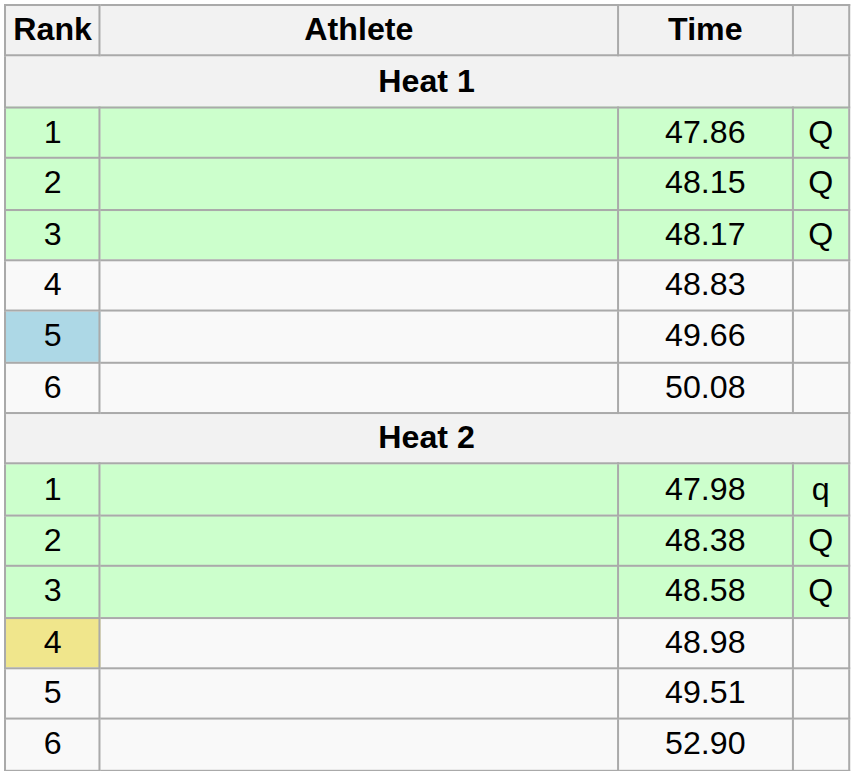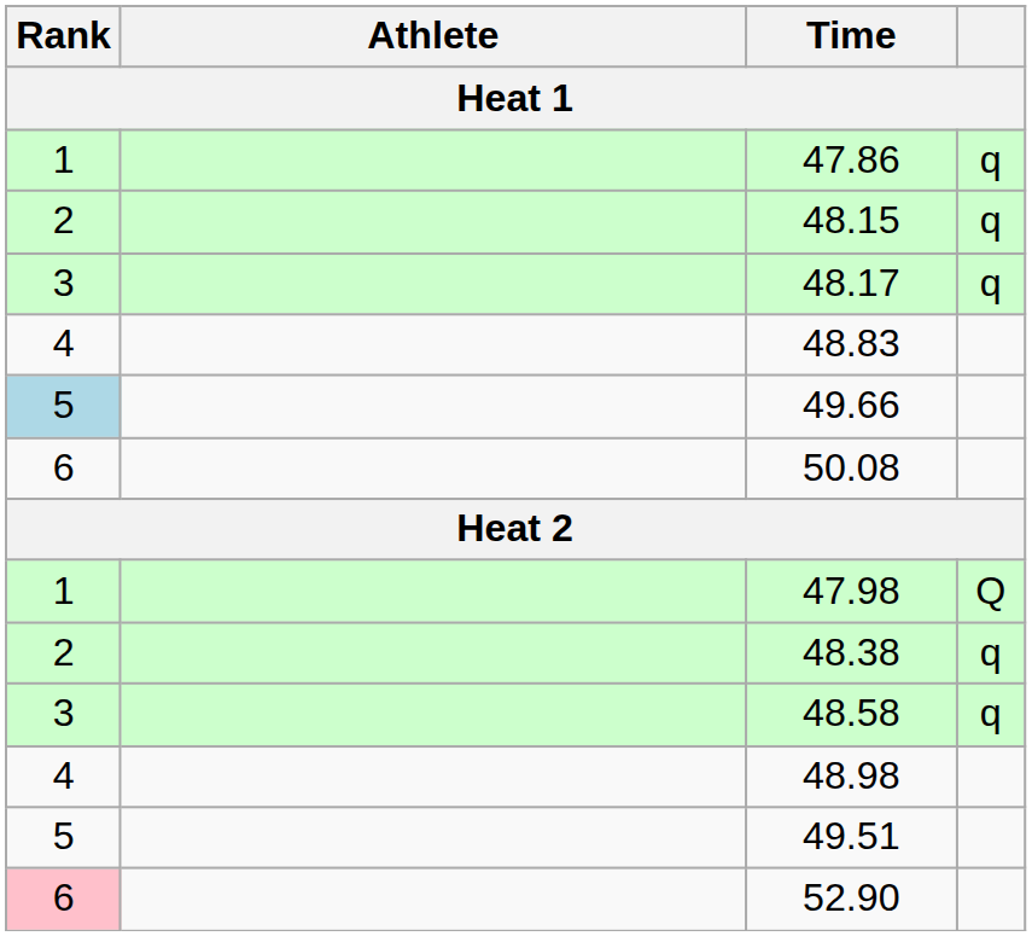 <table class=wikitable style="text-align:center">
 <tr>
 <th width=40>Rank</th>
 <th width=250>Athlete</th>
 <th width=80>Time</th>
 <th width=20></th>
 </tr>
 <tr>
 <th colspan=4>Heat 1</th>
 </tr>
 <tr bgcolor="ccffcc">
 <td>1</td>
 <td align=left></td>
 <td>47.86</td>
-<td>Q</td>
+<td>q</td>
 </tr>
 <tr bgcolor="ccffcc">
 <td>2</td>
 <td align=left></td>
 <td>48.15</td>
-<td>Q</td>
+<td>q</td>
 </tr>
 <tr bgcolor="ccffcc">
 <td>3</td>
 <td align=left></td>
 <td>48.17</td>
-<td>Q</td>
+<td>q</td>
 </tr>
 <tr>
 <td>4</td>
 <td align=left></td>
 <td>48.83</td>
 <td></td>
 </tr>
 <tr>
 <td style="background: lightblue;">5</td>
 <td align=left></td>
 <td>49.66</td>
 <td></td>
 </tr>
 <tr>
 <td>6</td>
 <td align=left></td>
 <td>50.08</td>
 <td></td>
 </tr>
 <tr>
 <th colspan=4>Heat 2</th>
 </tr>
 <tr bgcolor="ccffcc">
 <td>1</td>
 <td align=left></td>
 <td>47.98</td>
-<td>q</td>
+<td>Q</td>
 </tr>
 <tr bgcolor="ccffcc">
 <td>2</td>
 <td align=left></td>
 <td>48.38</td>
-<td>Q</td>
+<td>q</td>
 </tr>
 <tr bgcolor="ccffcc">
 <td>3</td>
 <td align=left></td>
 <td>48.58</td>
-<td>Q</td>
+<td>q</td>
 </tr>
 <tr>
-<td style="background: khaki;">4</td>
+<td>4</td>
 <td align=left></td>
 <td>48.98</td>
 <td></td>
 </tr>
 <tr>
 <td>5</td>
 <td align=left></td>
 <td>49.51</td>
 <td></td>
 </tr>
 <tr>
-<td>6</td>
+<td style="background: pink;">6</td>
 <td align=left></td>
 <td>52.90</td>
 <td></td>
 </tr>
 </table>
